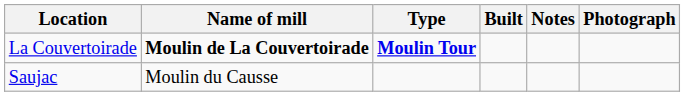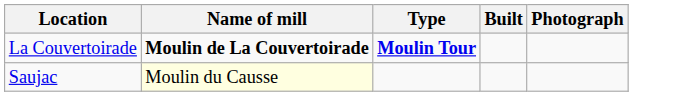 <table class="wikitable">
 <tr>
 <th>Location</th>
 <th>Name of mill</th>
 <th>Type</th>
 <th>Built</th>
-<th>Notes</th>
 <th>Photograph</th>
 </tr>
 <tr>
 <td><a href='#'>La Couvertoirade</a></td>
 <td><strong>Moulin de La Couvertoirade</strong></td>
 <td><strong><a href='#'>Moulin Tour</a></strong></td>
 <td></td>
 <td></td>
-<td></td>
 </tr>
 <tr>
 <td><a href='#'>Saujac</a></td>
-<td>Moulin du Causse</td>
-<td></td>
+<td style="background: lightyellow;">Moulin du Causse</td>
 <td></td>
 <td></td>
 <td></td>
 </tr>
 </table>
